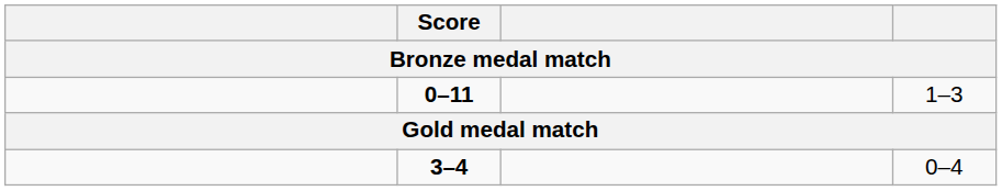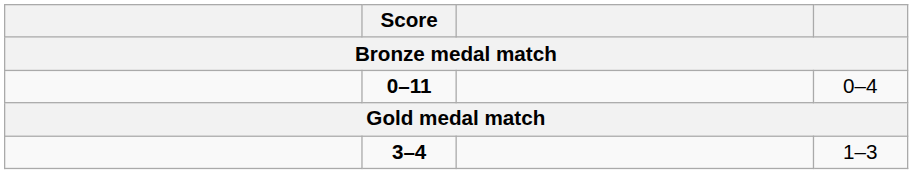 <table class="wikitable" style="text-align: left;">
 <tr>
 <th align="right" width="270"></th>
 <th width="65">Score</th>
 <th align="left" width="270"></th>
 <th width="65"></th>
 </tr>
 <tr>
 <th colspan=4>Bronze medal match</th>
 </tr>
 <tr>
 <td></td>
 <td align="center"><strong>0–11</strong></td>
 <td><strong></strong></td>
-<td align=center>1–3 <strong></strong></td>
+<td align=center>0–4 <strong></strong></td>
 </tr>
 <tr>
 <th colspan=4>Gold medal match</th>
 </tr>
 <tr>
 <td></td>
 <td align="center"><strong>3–4</strong></td>
 <td><strong></strong></td>
-<td align=center>0–4 <strong></strong></td>
+<td align=center>1–3 <strong></strong></td>
 </tr>
 </table>
